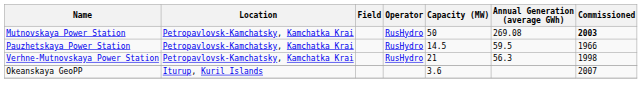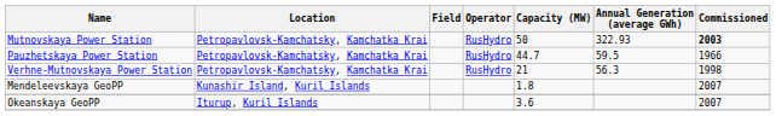 <table class="wikitable sortable" border="1">
 <tr>
 <th>Name</th>
 <th>Location</th>
 <th>Field</th>
 <th>Operator</th>
 <th>Capacity (MW)</th>
 <th>Annual Generation<br>(average GWh)</th>
 <th>Commissioned</th>
 </tr>
 <tr>
 <td><a href='#'>Mutnovskaya Power Station</a></td>
 <td><a href='#'>Petropavlovsk-Kamchatsky</a>, <a href='#'>Kamchatka Krai</a></td>
 <td></td>
 <td><a href='#'>RusHydro</a></td>
 <td>50</td>
-<td>269.08</td>
+<td>322.93</td>
 <td><strong>2003</strong></td>
 </tr>
 <tr>
 <td><a href='#'>Pauzhetskaya Power Station</a></td>
 <td><a href='#'>Petropavlovsk-Kamchatsky</a>, <a href='#'>Kamchatka Krai</a></td>
 <td></td>
 <td><a href='#'>RusHydro</a></td>
-<td>14.5</td>
+<td>44.7</td>
 <td>59.5</td>
 <td>1966</td>
 </tr>
 <tr>
 <td><a href='#'>Verhne-Mutnovskaya Power Station</a></td>
 <td><a href='#'>Petropavlovsk-Kamchatsky</a>, <a href='#'>Kamchatka Krai</a></td>
 <td></td>
 <td><a href='#'>RusHydro</a></td>
 <td>21</td>
 <td>56.3</td>
 <td>1998</td>
+</tr>
+<tr>
+<td>Mendeleevskaya GeoPP</td>
+<td><a href='#'>Kunashir Island</a>, <a href='#'>Kuril Islands</a></td>
+<td></td>
+<td></td>
+<td>1.8</td>
+<td></td>
+<td>2007</td>
 </tr>
 <tr>
 </tr>
 <tr>
 <td>Okeanskaya GeoPP</td>
 <td><a href='#'>Iturup</a>, <a href='#'>Kuril Islands</a></td>
 <td></td>
 <td></td>
 <td>3.6</td>
 <td></td>
 <td>2007</td>
 </tr>
 <tr>
 </tr>
 </table>
